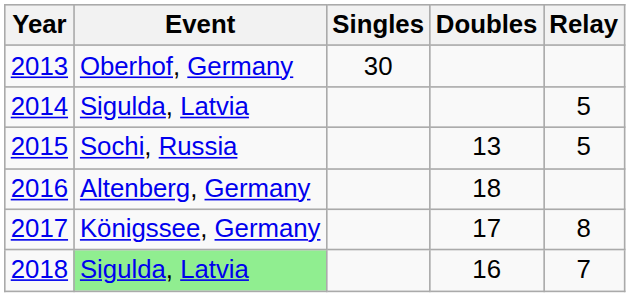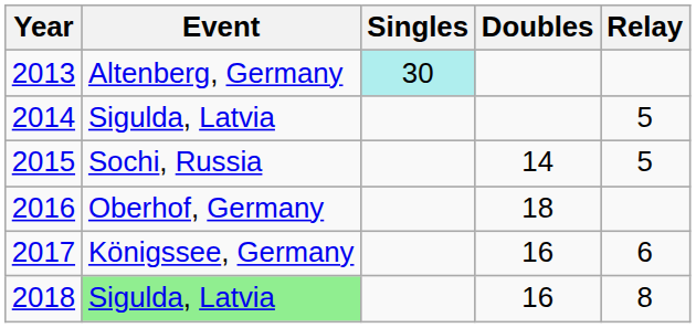 <table class="wikitable sortable" style="text-align:center;">
 <tr>
 <th>Year</th>
 <th>Event</th>
 <th>Singles</th>
 <th>Doubles</th>
 <th>Relay</th>
 </tr>
 <tr>
 <td><a href='#'>2013</a></td>
-<td style="text-align:left;"> <a href='#'>Oberhof</a>, <a href='#'>Germany</a></td>
-<td>30</td>
+<td style="text-align:left;"> <a href='#'>Altenberg</a>, <a href='#'>Germany</a></td>
+<td style="background: paleturquoise;">30</td>
 <td></td>
 <td></td>
 </tr>
 <tr>
 <td><a href='#'>2014</a></td>
 <td style="text-align:left;"> <a href='#'>Sigulda</a>, <a href='#'>Latvia</a></td>
 <td></td>
 <td></td>
 <td>5</td>
 </tr>
 <tr>
 <td><a href='#'>2015</a></td>
 <td style="text-align:left;"> <a href='#'>Sochi</a>, <a href='#'>Russia</a></td>
 <td></td>
-<td>13</td>
+<td>14</td>
 <td>5</td>
 </tr>
 <tr>
 <td><a href='#'>2016</a></td>
-<td style="text-align:left;"> <a href='#'>Altenberg</a>, <a href='#'>Germany</a></td>
+<td style="text-align:left;"> <a href='#'>Oberhof</a>, <a href='#'>Germany</a></td>
 <td></td>
 <td>18</td>
 <td></td>
 </tr>
 <tr>
 <td><a href='#'>2017</a></td>
 <td style="text-align:left;"> <a href='#'>Königssee</a>, <a href='#'>Germany</a></td>
 <td></td>
-<td>17</td>
-<td>8</td>
+<td>16</td>
+<td>6</td>
 </tr>
 <tr>
 <td><a href='#'>2018</a></td>
 <td style="background: lightgreen; text-align:left;"> <a href='#'>Sigulda</a>, <a href='#'>Latvia</a></td>
 <td></td>
 <td>16</td>
-<td>7</td>
+<td>8</td>
 </tr>
 </table>
